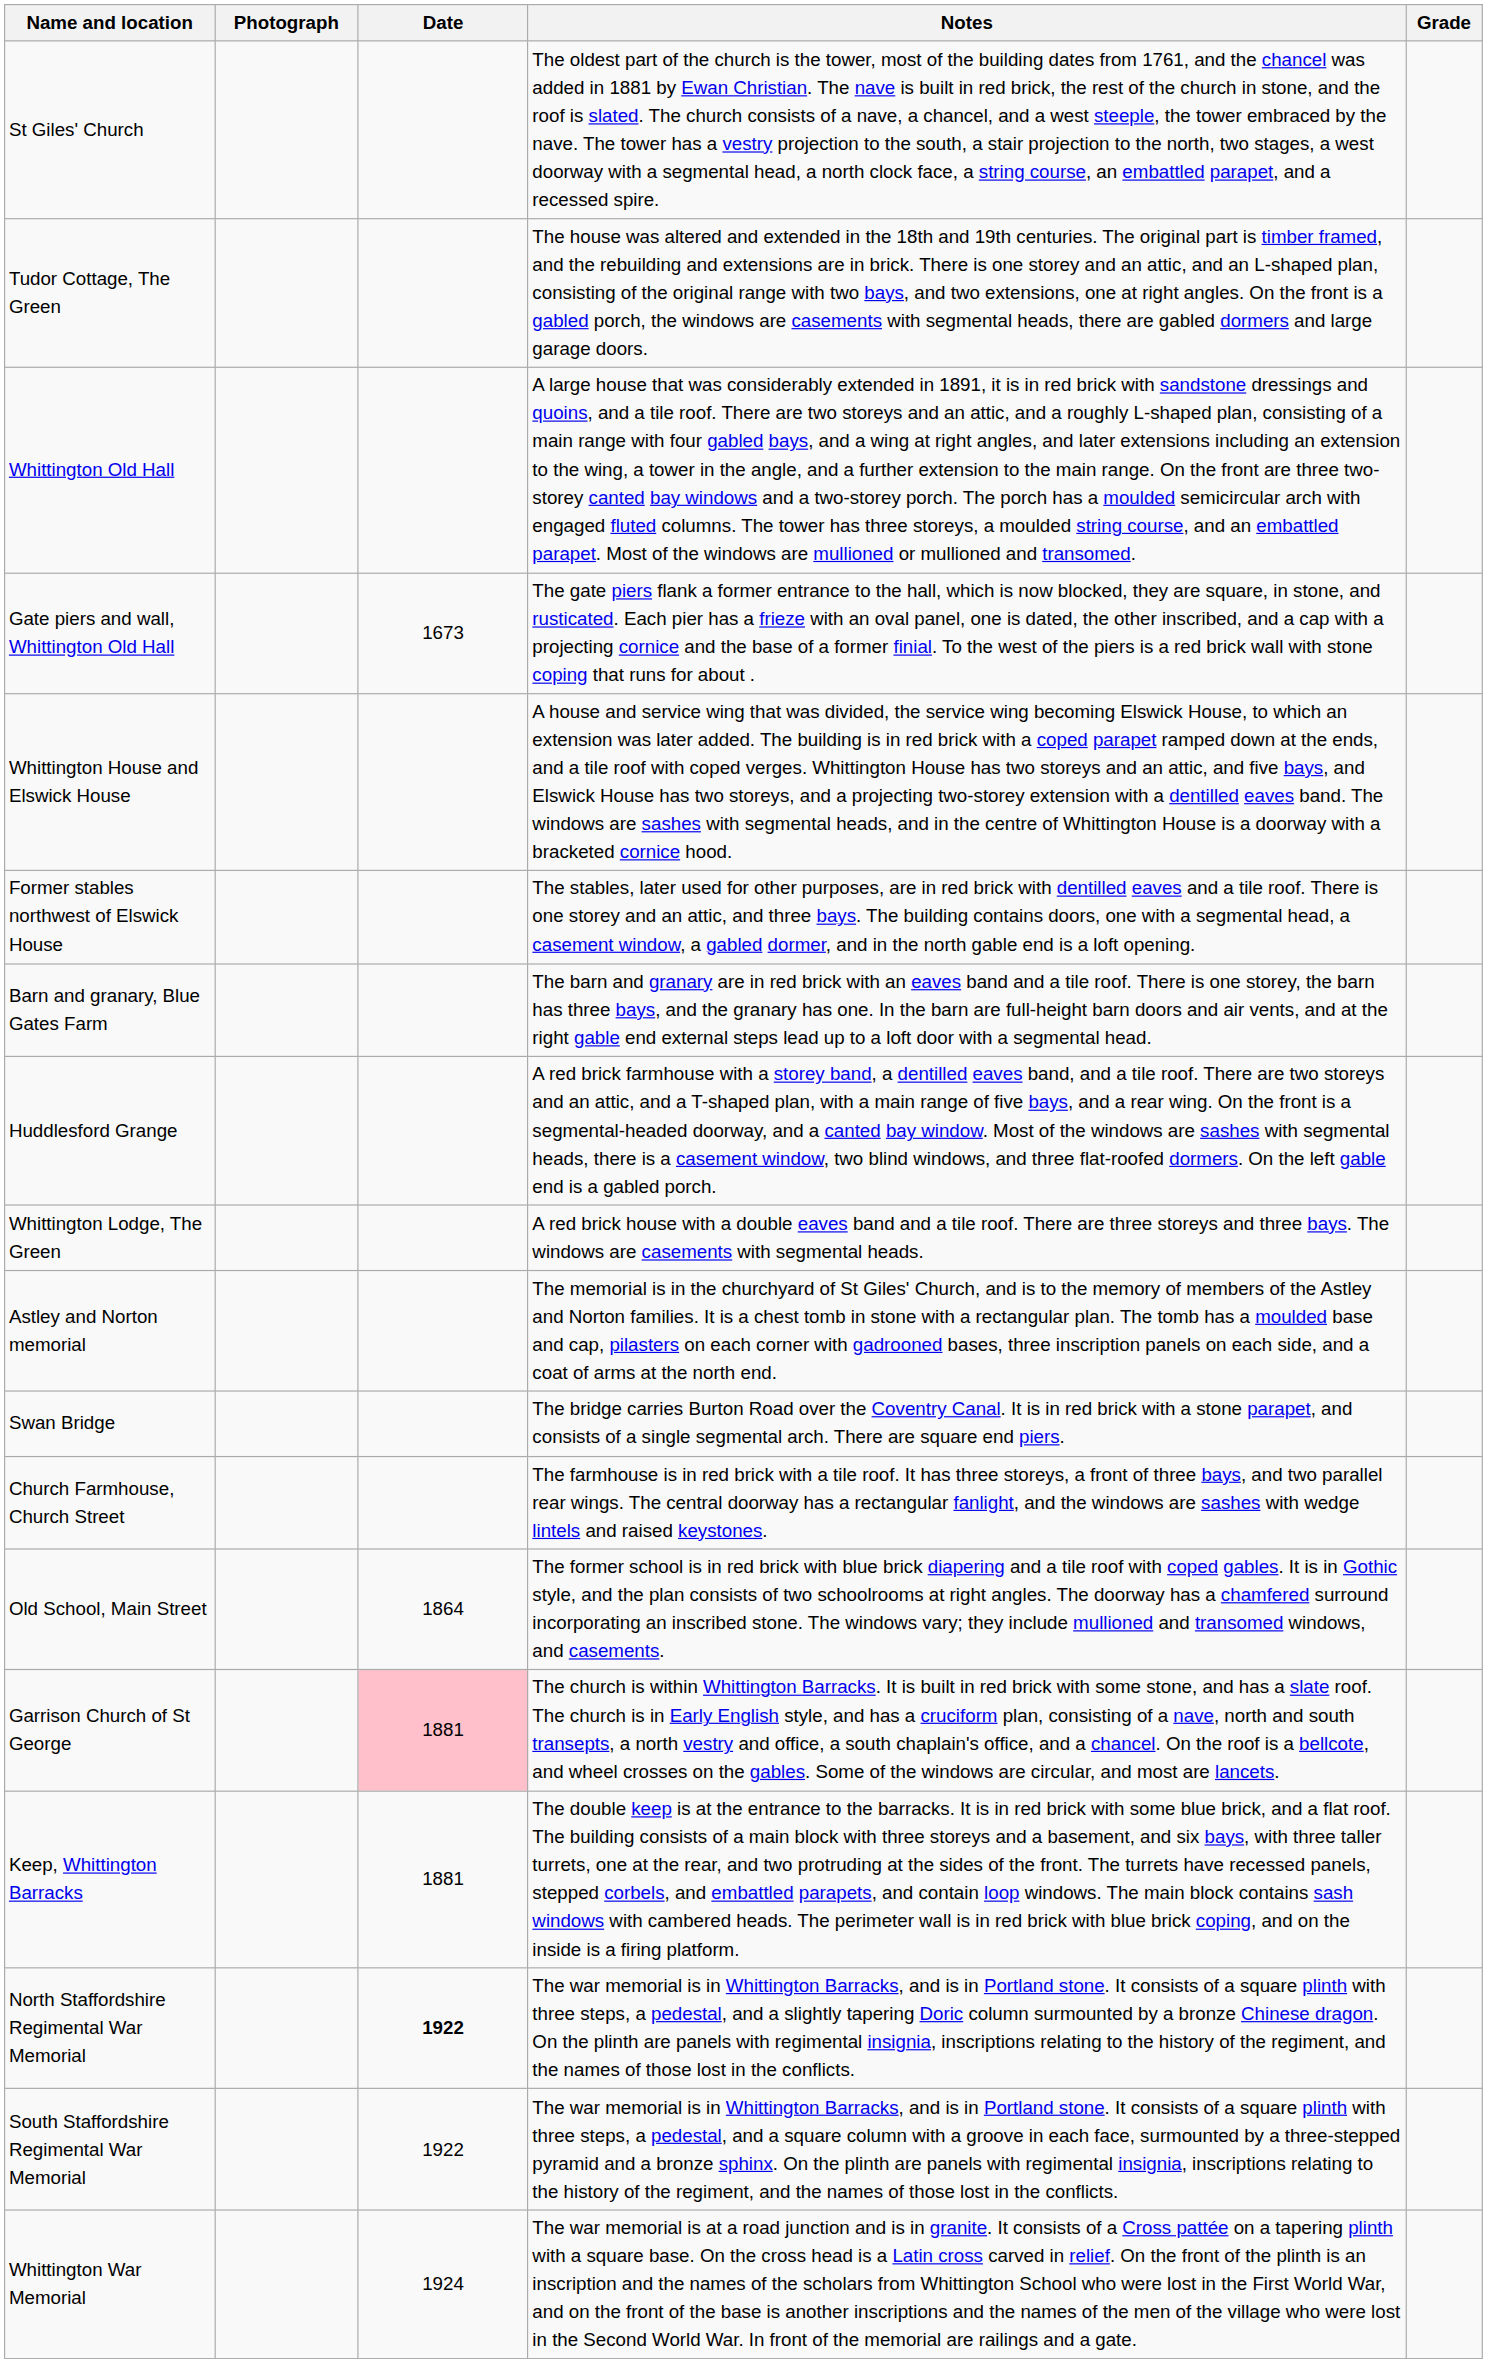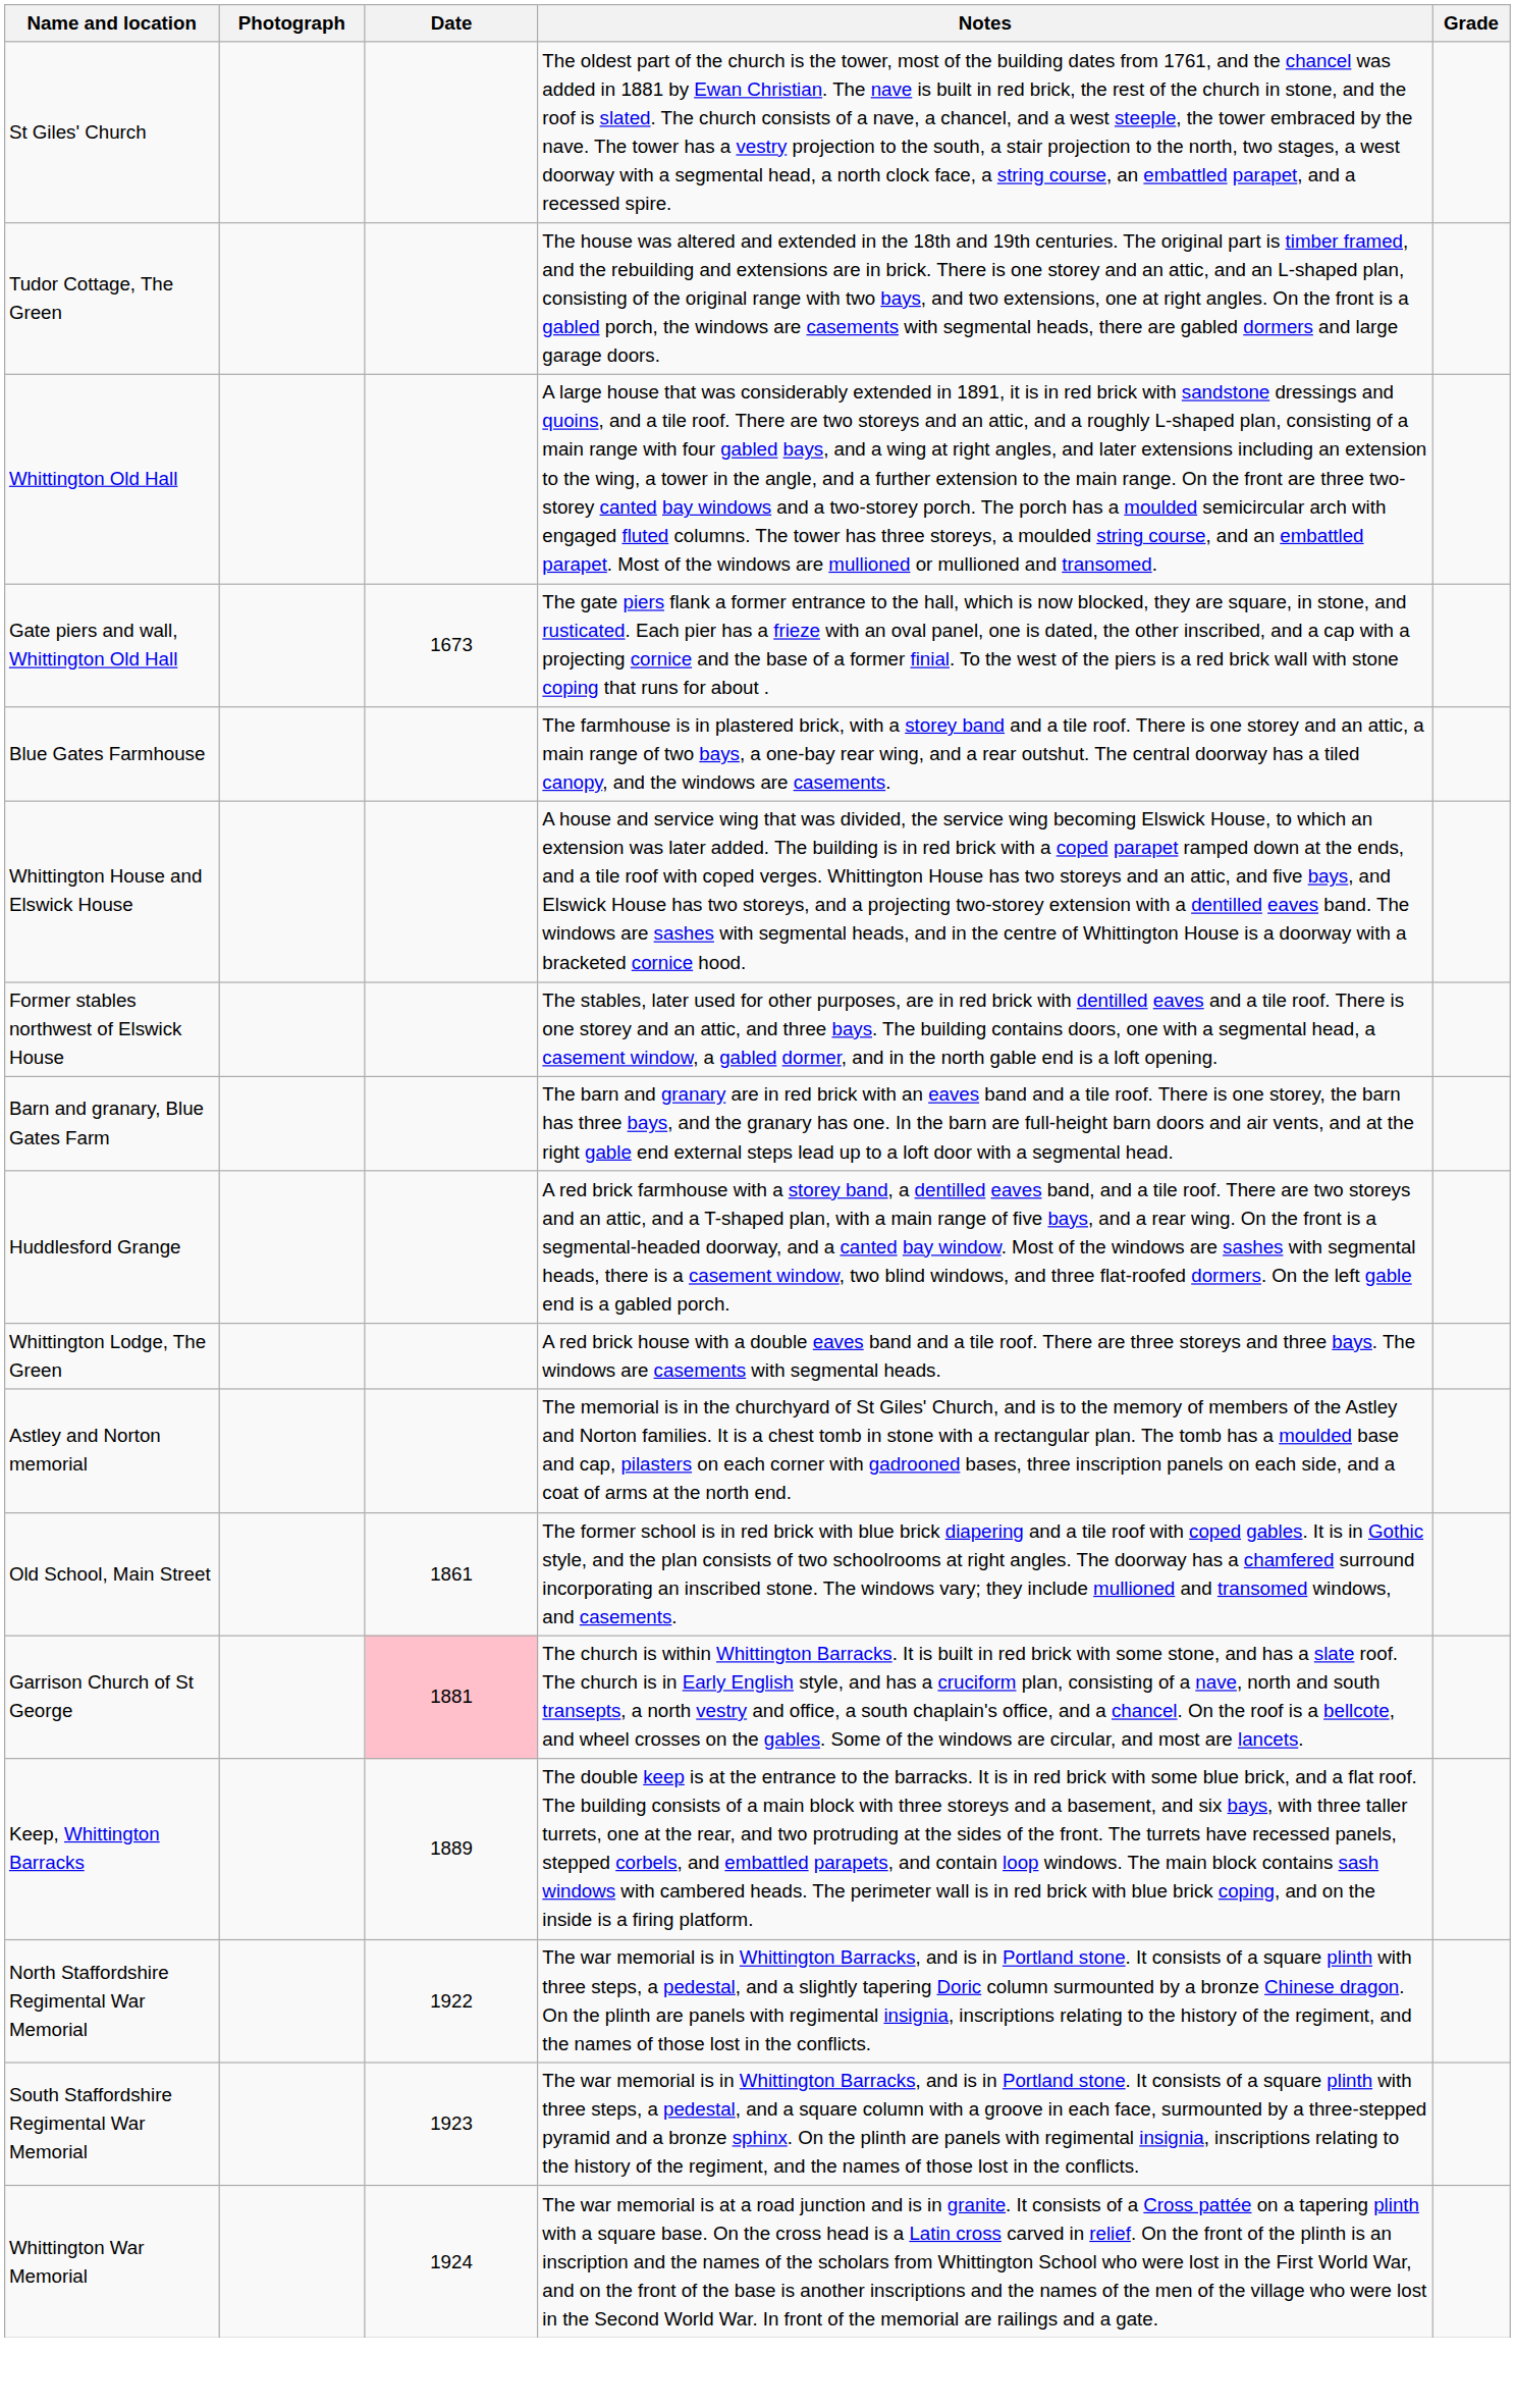 <table class="wikitable sortable plainrowheaders" style="width:100%; border:0; text-align:left; line-height:150%;">
 <tr>
 <th scope="col"  style="width:150px">Name and location</th>
 <th scope="col"  style="width:100px" class="unsortable">Photograph</th>
 <th scope="col"  style="width:120px">Date</th>
 <th scope="col"  style="width:650px" class="unsortable">Notes</th>
 <th scope="col"  style="width:50px">Grade</th>
 </tr>
 <tr>
 <td>St Giles' Church<br><small></small></td>
 <td></td>
 <td align="center"></td>
 <td>The oldest part of the church is the tower, most of the building dates from 1761, and the <a href='#'>chancel</a> was added in 1881 by <a href='#'>Ewan Christian</a>.  The <a href='#'>nave</a> is built in red brick, the rest of the church in stone, and the roof is <a href='#'>slated</a>.  The church consists of a nave, a chancel, and a west <a href='#'>steeple</a>, the tower embraced by the nave.  The tower has a <a href='#'>vestry</a> projection to the south, a stair projection to the north, two stages, a west doorway with a segmental head, a north clock face, a <a href='#'>string course</a>, an <a href='#'>embattled</a> <a href='#'>parapet</a>, and a recessed spire.</td>
 <td align="center" ></td>
 </tr>
 <tr>
 <td>Tudor Cottage, The Green<br><small></small></td>
 <td></td>
 <td align="center"></td>
 <td>The house was altered and extended in the 18th and 19th centuries.  The original part is <a href='#'>timber framed</a>, and the rebuilding and extensions are in brick. There is one storey and an attic, and an L-shaped plan, consisting of the original range with two <a href='#'>bays</a>, and two extensions, one at right angles.  On the front is a <a href='#'>gabled</a> porch, the windows are <a href='#'>casements</a> with segmental heads, there are gabled <a href='#'>dormers</a> and large garage doors.</td>
 <td align="center" ></td>
 </tr>
 <tr>
 <td><a href='#'>Whittington Old Hall</a><br><small></small></td>
 <td></td>
 <td align="center"></td>
 <td>A large house that was considerably extended in 1891, it is in red brick with <a href='#'>sandstone</a> dressings and <a href='#'>quoins</a>, and a tile roof.  There are two storeys and an attic, and a roughly L-shaped plan, consisting of a main range with four <a href='#'>gabled</a> <a href='#'>bays</a>, and a wing at right angles, and later extensions including an extension to the wing, a tower in the angle, and a further extension to the main range.  On the front are three two-storey <a href='#'>canted</a> <a href='#'>bay windows</a> and a two-storey porch.  The porch has a <a href='#'>moulded</a> semicircular arch with engaged <a href='#'>fluted</a> columns.  The tower has three storeys, a moulded <a href='#'>string course</a>, and an <a href='#'>embattled</a> <a href='#'>parapet</a>.  Most of the windows are <a href='#'>mullioned</a> or mullioned and <a href='#'>transomed</a>.</td>
 <td align="center" ></td>
 </tr>
 <tr>
 <td>Gate piers and wall, <a href='#'>Whittington Old Hall</a><br><small></small></td>
 <td></td>
 <td align="center">1673</td>
 <td>The gate <a href='#'>piers</a> flank a former entrance to the hall, which is now blocked, they are square, in stone, and <a href='#'>rusticated</a>.  Each pier has a <a href='#'>frieze</a> with an oval panel, one is dated, the other inscribed, and a cap with a projecting <a href='#'>cornice</a> and the base of a former <a href='#'>finial</a>.  To the west of the piers is a red brick wall with stone <a href='#'>coping</a> that runs for about .</td>
+<td align="center" ></td>
+</tr>
+<tr>
+<td>Blue Gates Farmhouse<br><small></small></td>
+<td></td>
+<td align="center"></td>
+<td>The farmhouse is in plastered brick, with a <a href='#'>storey band</a> and a tile roof.  There is one storey and an attic, a main range of two <a href='#'>bays</a>, a one-bay rear wing, and a rear outshut.  The central doorway has a tiled <a href='#'>canopy</a>, and the windows are <a href='#'>casements</a>.</td>
 <td align="center" ></td>
 </tr>
 <tr>
 <td>Whittington House and Elswick House<br><small></small></td>
 <td></td>
 <td align="center"></td>
 <td>A house and service wing that was divided, the service wing becoming Elswick House, to which an extension was later added.  The building is in red brick with a <a href='#'>coped</a> <a href='#'>parapet</a> ramped down at the ends, and a tile roof with coped verges.  Whittington House has two storeys and an attic, and five <a href='#'>bays</a>, and Elswick House has two storeys, and a projecting two-storey extension with a <a href='#'>dentilled</a> <a href='#'>eaves</a> band.  The windows are <a href='#'>sashes</a> with segmental heads, and in the centre of Whittington House is a doorway with a bracketed <a href='#'>cornice</a> hood.</td>
 <td align="center" ></td>
 </tr>
 <tr>
 <td>Former stables northwest of Elswick House<br><small></small></td>
 <td></td>
 <td align="center"></td>
 <td>The stables, later used for other purposes, are in red brick with <a href='#'>dentilled</a> <a href='#'>eaves</a> and a tile roof.  There is one storey and an attic, and three <a href='#'>bays</a>.  The building contains doors, one with a segmental head, a <a href='#'>casement window</a>, a <a href='#'>gabled</a> <a href='#'>dormer</a>, and in the north gable end is a loft opening.</td>
 <td align="center" ></td>
 </tr>
 <tr>
 <td>Barn and granary, Blue Gates Farm<br><small></small></td>
 <td></td>
 <td align="center"></td>
 <td>The barn and <a href='#'>granary</a> are in red brick with an <a href='#'>eaves</a> band and a tile roof.  There is one storey, the barn has three <a href='#'>bays</a>, and the granary has one.  In the barn are full-height barn doors and air vents, and at the right <a href='#'>gable</a> end external steps lead up to a loft door with a segmental head.</td>
 <td align="center" ></td>
 </tr>
 <tr>
 <td>Huddlesford Grange<br><small></small></td>
 <td></td>
 <td align="center"></td>
 <td>A red brick farmhouse with a <a href='#'>storey band</a>, a <a href='#'>dentilled</a> <a href='#'>eaves</a> band, and a tile roof.  There are two storeys and an attic, and a T-shaped plan, with a main range of five <a href='#'>bays</a>, and a rear wing.  On the front is a segmental-headed doorway, and a <a href='#'>canted</a> <a href='#'>bay window</a>.  Most of the windows are <a href='#'>sashes</a> with segmental heads, there is a <a href='#'>casement window</a>, two blind windows, and three flat-roofed <a href='#'>dormers</a>.  On the left <a href='#'>gable</a> end is a gabled porch.</td>
 <td align="center" ></td>
 </tr>
 <tr>
 <td>Whittington Lodge, The Green<br><small></small></td>
 <td></td>
 <td align="center"></td>
 <td>A red brick house with a double <a href='#'>eaves</a> band and a tile roof.  There are three storeys and three <a href='#'>bays</a>.  The windows are <a href='#'>casements</a> with segmental heads.</td>
 <td align="center" ></td>
 </tr>
 <tr>
 <td>Astley and Norton memorial<br><small></small></td>
 <td></td>
 <td align="center"></td>
 <td>The memorial is in the churchyard of St Giles' Church, and is to the memory of members of the Astley and Norton families.  It is a chest tomb in stone with a rectangular plan.  The tomb has a <a href='#'>moulded</a> base and cap, <a href='#'>pilasters</a> on each corner with <a href='#'>gadrooned</a> bases, three inscription panels on each side, and a coat of arms at the north end.</td>
 <td align="center" ></td>
 </tr>
 <tr>
-<td>Swan Bridge<br><small></small></td>
-<td></td>
-<td align="center"></td>
-<td>The bridge carries Burton Road over the <a href='#'>Coventry Canal</a>.  It is in red brick with a stone <a href='#'>parapet</a>, and consists of a single segmental arch.  There are square end <a href='#'>piers</a>.</td>
-<td align="center" ></td>
-</tr>
-<tr>
-<td>Church Farmhouse,<br>Church Street<br><small></small></td>
-<td></td>
-<td align="center"></td>
-<td>The farmhouse is in red brick with a tile roof.  It has three storeys, a front of three <a href='#'>bays</a>, and two parallel rear wings.  The central doorway has a rectangular <a href='#'>fanlight</a>, and the windows are <a href='#'>sashes</a> with wedge <a href='#'>lintels</a> and raised <a href='#'>keystones</a>.</td>
-<td align="center" ></td>
-</tr>
-<tr>
 <td>Old School, Main Street<br><small></small></td>
 <td></td>
-<td align="center">1864</td>
+<td align="center">1861</td>
 <td>The former school is in red brick with blue brick <a href='#'>diapering</a> and a tile roof with <a href='#'>coped</a> <a href='#'>gables</a>.  It is in <a href='#'>Gothic</a> style, and the plan consists of two schoolrooms at right angles.  The doorway has a <a href='#'>chamfered</a> surround incorporating an inscribed stone.  The windows vary; they include <a href='#'>mullioned</a> and <a href='#'>transomed</a> windows, and <a href='#'>casements</a>.</td>
 <td align="center" ></td>
 </tr>
 <tr>
 <td>Garrison Church of St George<br><small></small></td>
 <td></td>
 <td align="center" style="background: pink;">1881</td>
 <td>The church is within <a href='#'>Whittington Barracks</a>.  It is built in red brick with some stone, and has a <a href='#'>slate</a> roof.  The church is in <a href='#'>Early English</a> style, and has a <a href='#'>cruciform</a> plan, consisting of a <a href='#'>nave</a>, north and south <a href='#'>transepts</a>, a north <a href='#'>vestry</a> and office, a south chaplain's office, and a <a href='#'>chancel</a>.  On the roof is a <a href='#'>bellcote</a>, and wheel crosses on the <a href='#'>gables</a>.  Some of the windows are circular, and most are <a href='#'>lancets</a>.</td>
 <td align="center" ></td>
 </tr>
 <tr>
 <td>Keep, <a href='#'>Whittington Barracks</a><br><small></small></td>
 <td></td>
-<td align="center">1881</td>
+<td align="center">1889</td>
 <td>The double <a href='#'>keep</a> is at the entrance to the barracks.  It is in red brick with some blue brick, and a flat roof.  The building consists of a main block with three storeys and a basement, and six <a href='#'>bays</a>, with three taller turrets, one at the rear, and two protruding at the sides of the front.  The turrets have recessed panels, stepped <a href='#'>corbels</a>, and <a href='#'>embattled</a> <a href='#'>parapets</a>, and contain <a href='#'>loop</a> windows. The main block contains <a href='#'>sash windows</a> with cambered heads.  The perimeter wall is in red brick with blue brick <a href='#'>coping</a>, and on the inside is a firing platform.</td>
 <td align="center" ></td>
 </tr>
 <tr>
 <td>North Staffordshire Regimental War Memorial<br><small></small></td>
 <td></td>
-<td align="center"><strong>1922</strong></td>
+<td align="center">1922</td>
 <td>The war memorial is in <a href='#'>Whittington Barracks</a>, and is in <a href='#'>Portland stone</a>.  It consists of a square <a href='#'>plinth</a> with three steps, a <a href='#'>pedestal</a>, and a slightly tapering <a href='#'>Doric</a> column surmounted by a bronze <a href='#'>Chinese dragon</a>.  On the plinth are panels with regimental <a href='#'>insignia</a>, inscriptions relating to the history of the regiment, and the names of those lost in the conflicts.</td>
 <td align="center" ></td>
 </tr>
 <tr>
 <td>South Staffordshire Regimental War Memorial<br><small></small></td>
 <td></td>
-<td align="center">1922</td>
+<td align="center">1923</td>
 <td>The war memorial is in <a href='#'>Whittington Barracks</a>, and is in <a href='#'>Portland stone</a>.  It consists of a square <a href='#'>plinth</a> with three steps, a <a href='#'>pedestal</a>, and a square column with a groove in each face, surmounted by a three-stepped pyramid and a bronze <a href='#'>sphinx</a>.  On the plinth are panels with regimental <a href='#'>insignia</a>, inscriptions relating to the history of the regiment, and the names of those lost in the conflicts.</td>
 <td align="center" ></td>
 </tr>
 <tr>
 <td>Whittington War Memorial<br><small></small></td>
 <td></td>
 <td align="center">1924</td>
 <td>The war memorial is at a road junction and is in <a href='#'>granite</a>.  It consists of a <a href='#'>Cross pattée</a> on a tapering <a href='#'>plinth</a> with a square base.  On the cross head is a <a href='#'>Latin cross</a> carved in <a href='#'>relief</a>.  On the front of the plinth is an inscription and the names of the scholars from Whittington School who were lost in the First World War, and on the front of the base is another inscriptions and the names of the men of the village who were lost in the Second World War.  In front of the memorial are railings and a gate.</td>
 <td align="center" ></td>
 </tr>
 <tr>
 </tr>
 </table>
